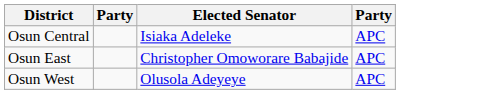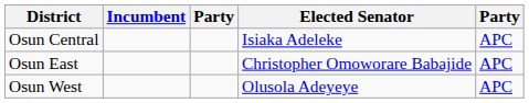 <table class="sortable wikitable" style="font-size:95%;line-height:14px;">
 <tr>
 <th class="unsortable">District</th>
+<th class="unsortable"><a href='#'>Incumbent</a></th>
 <th>Party</th>
 <th class="unsortable">Elected Senator</th>
 <th>Party</th>
 </tr>
 <tr>
 <td>Osun Central</td>
 <td></td>
+<td></td>
 <td><a href='#'>Isiaka Adeleke</a></td>
 <td><a href='#'>APC</a></td>
 </tr>
 <tr>
 <td>Osun East</td>
+<td></td>
 <td></td>
 <td><a href='#'>Christopher Omoworare Babajide</a></td>
 <td><a href='#'>APC</a></td>
 </tr>
 <tr>
 <td>Osun West</td>
 <td></td>
+<td></td>
 <td><a href='#'>Olusola Adeyeye</a></td>
 <td><a href='#'>APC</a></td>
 </tr>
 </table>
